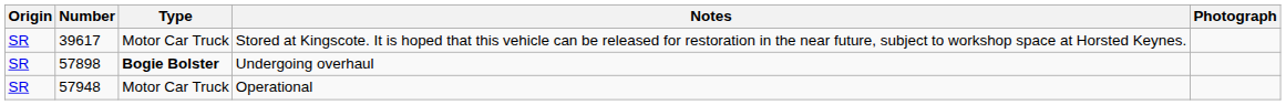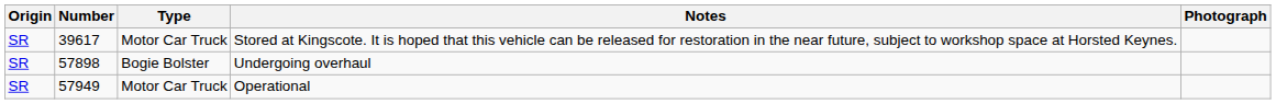 <table class="wikitable">
 <tr>
 <th>Origin</th>
 <th>Number</th>
 <th>Type</th>
 <th>Notes</th>
 <th>Photograph</th>
 </tr>
 <tr>
 <td><a href='#'>SR</a></td>
 <td>39617</td>
 <td>Motor Car Truck</td>
 <td>Stored at Kingscote. It is hoped that this vehicle can be released for restoration in the near future, subject to workshop space at Horsted Keynes.</td>
 <td></td>
 </tr>
 <tr>
 <td><a href='#'>SR</a></td>
 <td>57898</td>
-<td><strong>Bogie Bolster</strong></td>
+<td>Bogie Bolster</td>
 <td>Undergoing overhaul</td>
 <td></td>
 </tr>
 <tr>
 <td><a href='#'>SR</a></td>
-<td>57948</td>
+<td>57949</td>
 <td>Motor Car Truck</td>
 <td>Operational</td>
 <td></td>
 </tr>
 </table>
